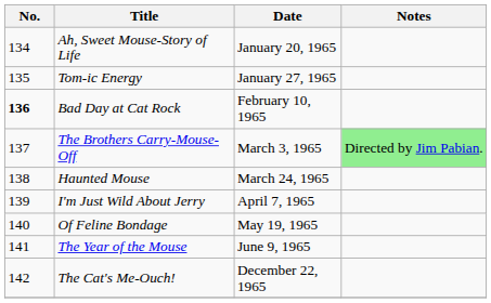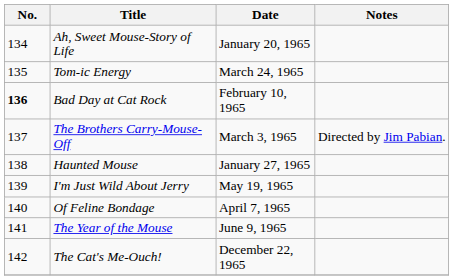 <table class="wikitable">
 <tr>
 <th style="width:3em">No.</th>
 <th style="width:12em">Title</th>
 <th style="width:7em">Date</th>
 <th>Notes</th>
 </tr>
 <tr>
 <td>134</td>
 <td><em>Ah, Sweet Mouse-Story of Life</em></td>
 <td>January 20, 1965</td>
 <td></td>
 </tr>
 <tr>
 <td>135</td>
 <td><em>Tom-ic Energy</em></td>
-<td>January 27, 1965</td>
+<td>March 24, 1965</td>
 <td></td>
 </tr>
 <tr>
 <td><strong>136</strong></td>
 <td><em>Bad Day at Cat Rock</em></td>
 <td>February 10, 1965</td>
 <td></td>
 </tr>
 <tr>
 <td>137</td>
 <td><em><a href='#'>The Brothers Carry-Mouse-Off</a></em></td>
 <td>March 3, 1965</td>
-<td style="background: lightgreen;">Directed by <a href='#'>Jim Pabian</a>.</td>
+<td>Directed by <a href='#'>Jim Pabian</a>.</td>
 </tr>
 <tr>
 <td>138</td>
 <td><em>Haunted Mouse</em></td>
-<td>March 24, 1965</td>
+<td>January 27, 1965</td>
 <td></td>
 </tr>
 <tr>
 <td>139</td>
 <td><em>I'm Just Wild About Jerry</em></td>
-<td>April 7, 1965</td>
+<td>May 19, 1965</td>
 <td></td>
 </tr>
 <tr>
 <td>140</td>
 <td><em>Of Feline Bondage</em></td>
-<td>May 19, 1965</td>
+<td>April 7, 1965</td>
 <td></td>
 </tr>
 <tr>
 <td>141</td>
 <td><em><a href='#'>The Year of the Mouse</a></em></td>
 <td>June 9, 1965</td>
 <td></td>
 </tr>
 <tr>
 <td>142</td>
 <td><em>The Cat's Me-Ouch!</em></td>
 <td>December 22, 1965</td>
 <td></td>
 </tr>
 <tr>
 </tr>
 </table>
